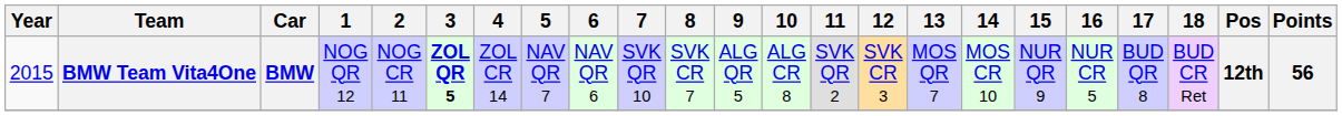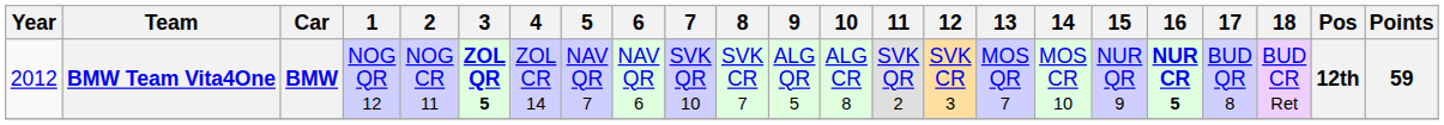 <table class="wikitable" border="1" style="text-align:center; font-size:90%;">
 <tr>
 <th>Year</th>
 <th>Team</th>
 <th>Car</th>
 <th>1</th>
 <th>2</th>
 <th>3</th>
 <th>4</th>
 <th>5</th>
 <th>6</th>
 <th>7</th>
 <th>8</th>
 <th>9</th>
 <th>10</th>
 <th>11</th>
 <th>12</th>
 <th>13</th>
 <th>14</th>
 <th>15</th>
 <th>16</th>
 <th>17</th>
 <th>18</th>
 <th>Pos</th>
 <th>Points</th>
 </tr>
 <tr>
-<td><a href='#'>2015</a></td>
+<td><a href='#'>2012</a></td>
 <th><a href='#'>BMW Team Vita4One</a></th>
 <th><a href='#'>BMW</a></th>
 <td style="background:#CFCFFF;"><a href='#'>NOG<br>QR</a><br><small>12<br></small></td>
 <td style="background:#CFCFFF;"><a href='#'>NOG<br>CR</a><br><small>11<br></small></td>
 <td style="background:#DFFFDF;"><strong><a href='#'>ZOL<br>QR</a><br><small>5<br></small></strong></td>
 <td style="background:#CFCFFF;"><a href='#'>ZOL<br>CR</a><br><small>14<br></small></td>
 <td style="background:#CFCFFF;"><a href='#'>NAV<br>QR</a><br><small>7<br></small></td>
 <td style="background:#DFFFDF;"><a href='#'>NAV<br>QR</a><br><small>6<br></small></td>
 <td style="background:#CFCFFF;"><a href='#'>SVK<br>QR</a><br><small>10<br></small></td>
 <td style="background:#DFFFDF;"><a href='#'>SVK<br>CR</a><br><small>7<br></small></td>
 <td style="background:#DFFFDF;"><a href='#'>ALG<br>QR</a><br><small>5<br></small></td>
 <td style="background:#DFFFDF;"><a href='#'>ALG<br>CR</a><br><small>8<br></small></td>
 <td style="background:#DFDFDF;"><a href='#'>SVK<br>QR</a><br><small>2<br></small></td>
 <td style="background:#FFDF9F;"><a href='#'>SVK<br>CR</a><br><small>3<br></small></td>
 <td style="background:#CFCFFF;"><a href='#'>MOS<br>QR</a><br><small>7<br></small></td>
 <td style="background:#DFFFDF;"><a href='#'>MOS<br>CR</a><br><small>10<br></small></td>
 <td style="background:#CFCFFF;"><a href='#'>NUR<br>QR</a><br><small>9<br></small></td>
-<td style="background:#DFFFDF;"><a href='#'>NUR<br>CR</a><br><small>5<br></small></td>
+<td style="background:#DFFFDF;"><strong><a href='#'>NUR<br>CR</a><br><small>5<br></small></strong></td>
 <td style="background:#CFCFFF;"><a href='#'>BUD<br>QR</a><br><small>8<br></small></td>
 <td style="background:#EFCFFF;"><a href='#'>BUD<br>CR</a><br><small>Ret<br></small></td>
 <th>12th</th>
-<th>56</th>
+<th>59</th>
 </tr>
 <tr>
 </tr>
 </table>
